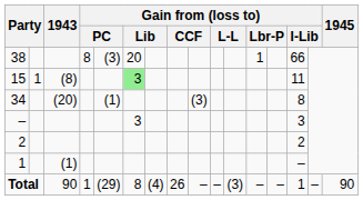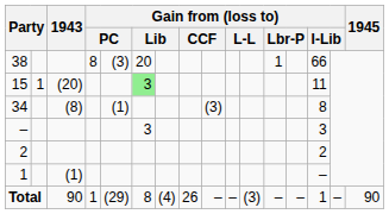 <table class="wikitable" style="text-align:right">
 <tr>
 <th rowspan="2" colspan="2">Party</th>
 <th rowspan="2" style="width:1em;">1943</th>
 <th colspan="12">Gain from (loss to)</th>
 <th rowspan="2" style="width:1em;">1945</th>
 </tr>
 <tr>
 <th colspan="2">PC</th>
 <th colspan="2">Lib</th>
 <th colspan="2">CCF</th>
 <th colspan="2">L-L</th>
 <th colspan="2">Lbr-P</th>
 <th colspan="2">I-Lib</th>
 </tr>
 <tr>
 <td>38</td>
 <td></td>
 <td></td>
 <td>8</td>
 <td>(3)</td>
 <td>20</td>
 <td></td>
 <td></td>
 <td></td>
 <td></td>
 <td></td>
 <td>1</td>
 <td></td>
 <td>66</td>
 </tr>
 <tr>
 <td>15</td>
 <td>1</td>
-<td>(8)</td>
+<td>(20)</td>
 <td></td>
 <td></td>
 <td style="background: lightgreen;">3</td>
 <td></td>
 <td></td>
 <td></td>
 <td></td>
 <td></td>
 <td></td>
 <td></td>
 <td>11</td>
 </tr>
 <tr>
 <td>34</td>
 <td></td>
-<td>(20)</td>
+<td>(8)</td>
 <td></td>
 <td>(1)</td>
 <td></td>
 <td></td>
 <td></td>
 <td>(3)</td>
 <td></td>
 <td></td>
 <td></td>
 <td></td>
 <td>8</td>
 </tr>
 <tr>
 <td>–</td>
 <td></td>
 <td></td>
 <td></td>
 <td></td>
 <td>3</td>
 <td></td>
 <td></td>
 <td></td>
 <td></td>
 <td></td>
 <td></td>
 <td></td>
 <td>3</td>
 </tr>
 <tr>
 <td>2</td>
 <td></td>
 <td></td>
 <td></td>
 <td></td>
 <td></td>
 <td></td>
 <td></td>
 <td></td>
 <td></td>
 <td></td>
 <td></td>
 <td></td>
 <td>2</td>
 </tr>
 <tr>
 <td>1</td>
 <td></td>
 <td>(1)</td>
 <td></td>
 <td></td>
 <td></td>
 <td></td>
 <td></td>
 <td></td>
 <td></td>
 <td></td>
 <td></td>
 <td></td>
 <td>–</td>
 </tr>
 <tr>
 <td colspan="2" style="text-align:left;"><strong>Total</strong></td>
 <td>90</td>
 <td>1</td>
 <td>(29)</td>
 <td>8</td>
 <td>(4)</td>
 <td>26</td>
 <td>–</td>
 <td>–</td>
 <td>(3)</td>
 <td>–</td>
 <td>–</td>
 <td>1</td>
 <td>–</td>
 <td>90</td>
 </tr>
 </table>
